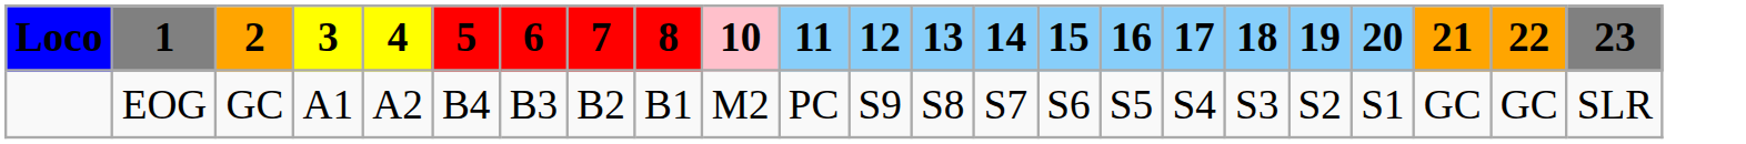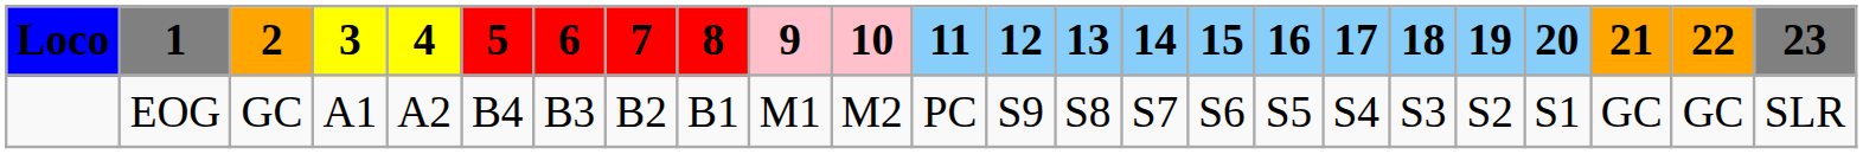 <table class="wikitable plainrowheaders unsortable" style="text-align:center">
 <tr>
 <th scope="col" rowspan="1" style="background:blue;">Loco</th>
 <th scope="col" rowspan="1" style="background:grey;">1</th>
 <th scope="col" rowspan="1" style="background:orange;">2</th>
 <th scope="col" rowspan="1" style="background:yellow;">3</th>
 <th scope="col" rowspan="1" style="background:yellow;">4</th>
 <th scope="col" rowspan="1" style="background:red;">5</th>
 <th scope="col" rowspan="1" style="background:red;">6</th>
 <th scope="col" rowspan="1" style="background:red;">7</th>
 <th scope="col" rowspan="1" style="background:red;">8</th>
+<th scope="col" rowspan="1" style="background:pink;">9</th>
 <th scope="col" rowspan="1" style="background:pink;">10</th>
 <th scope="col" rowspan="1" style="background:lightskyblue;">11</th>
 <th scope="col" rowspan="1" style="background:lightskyblue;">12</th>
 <th scope="col" rowspan="1" style="background:lightskyblue;">13</th>
 <th scope="col" rowspan="1" style="background:lightskyblue;">14</th>
 <th scope="col" rowspan="1" style="background:lightskyblue;">15</th>
 <th scope="col" rowspan="1" style="background:lightskyblue;">16</th>
 <th scope="col" rowspan="1" style="background:lightskyblue;">17</th>
 <th scope="col" rowspan="1" style="background:lightskyblue;">18</th>
 <th scope="col" rowspan="1" style="background:lightskyblue;">19</th>
 <th scope="col" rowspan="1" style="background:lightskyblue;">20</th>
 <th scope="col" rowspan="1" style="background:orange;">21</th>
 <th scope="col" rowspan="1" style="background:orange;">22</th>
 <th scope="col" rowspan="1" style="background:grey;">23</th>
 </tr>
 <tr>
 <td></td>
 <td>EOG</td>
 <td>GC</td>
 <td>A1</td>
 <td>A2</td>
 <td>B4</td>
 <td>B3</td>
 <td>B2</td>
 <td>B1</td>
+<td>M1</td>
 <td>M2</td>
 <td>PC</td>
 <td>S9</td>
 <td>S8</td>
 <td>S7</td>
 <td>S6</td>
 <td>S5</td>
 <td>S4</td>
 <td>S3</td>
 <td>S2</td>
 <td>S1</td>
 <td>GC</td>
 <td>GC</td>
 <td>SLR</td>
 </tr>
 </table>
